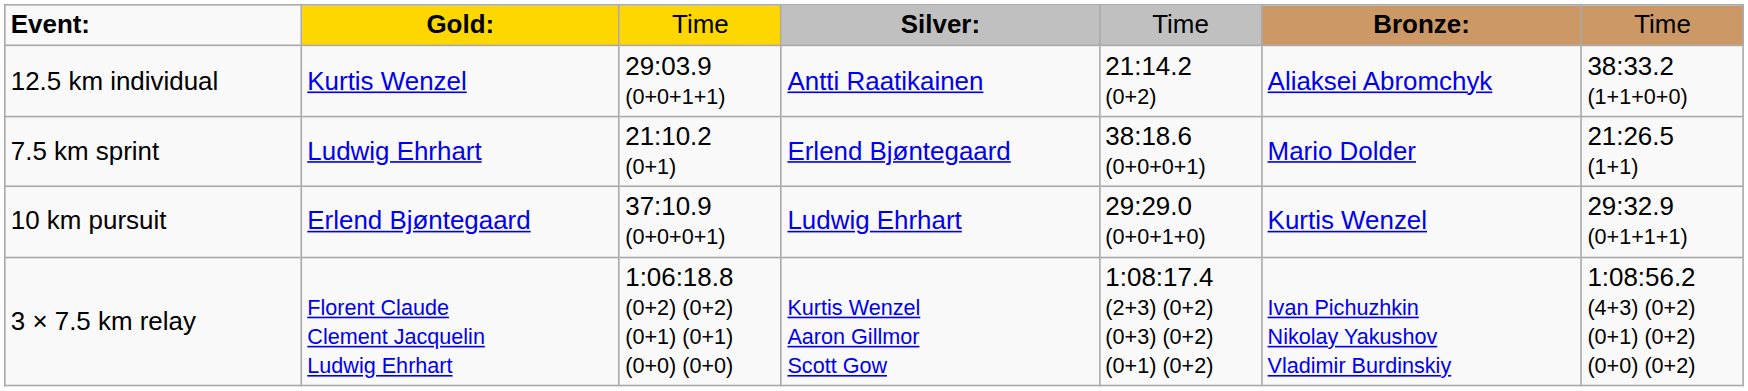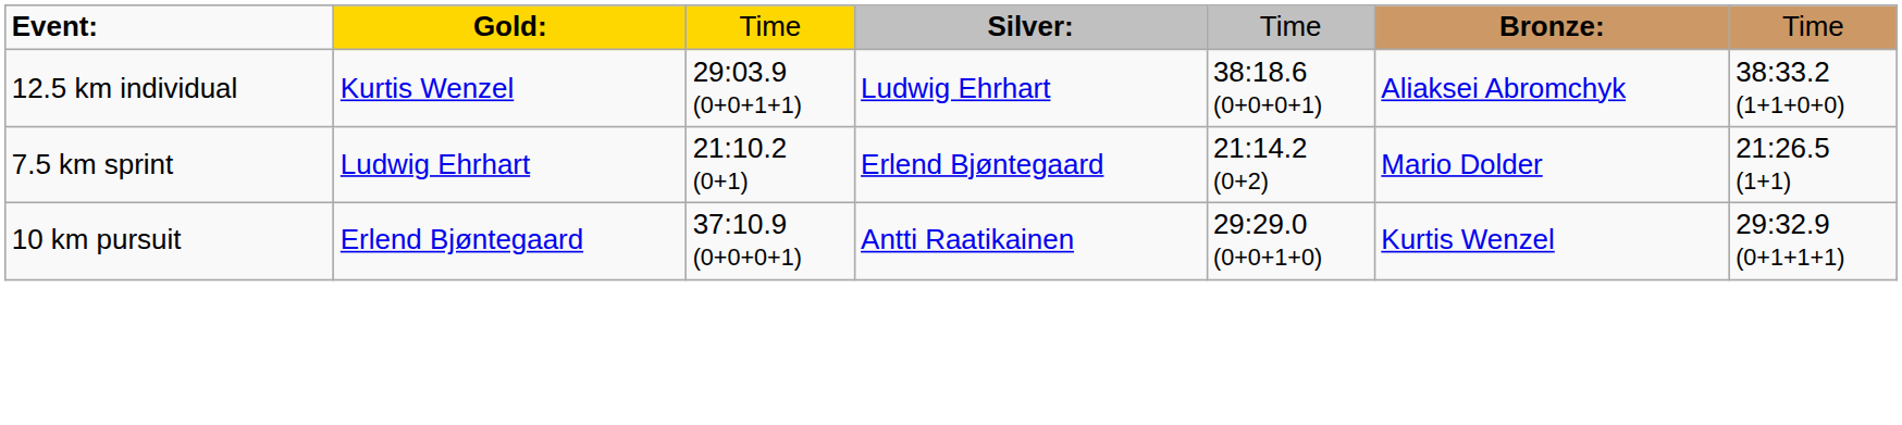 <table class="wikitable" width=85%>
 <tr>
 <td><strong>Event:</strong></td>
 <td style="text-align:center;background-color:gold;"><strong>Gold:</strong></td>
 <td style="text-align:center;background-color:gold;">Time</td>
 <td style="text-align:center;background-color:silver;"><strong>Silver:</strong></td>
 <td style="text-align:center;background-color:silver;">Time</td>
 <td style="text-align:center;background-color:#CC9966;"><strong>Bronze:</strong></td>
 <td style="text-align:center;background-color:#CC9966;">Time</td>
 </tr>
 <tr>
 <td>12.5 km individual<br><em></em></td>
 <td><a href='#'>Kurtis Wenzel</a><br><small></small></td>
 <td>29:03.9<br><small>(0+0+1+1)</small></td>
-<td><a href='#'>Antti Raatikainen</a><br><small></small></td>
-<td>21:14.2<br><small>(0+2)</small></td>
+<td><a href='#'>Ludwig Ehrhart</a><br><small></small></td>
+<td>38:18.6<br><small>(0+0+0+1)</small></td>
 <td><a href='#'>Aliaksei Abromchyk</a><br><small></small></td>
 <td>38:33.2<br><small>(1+1+0+0)</small></td>
 </tr>
 <tr>
 <td>7.5 km sprint<br><em></em></td>
 <td><a href='#'>Ludwig Ehrhart</a><br><small></small></td>
 <td>21:10.2<br><small>(0+1)</small></td>
 <td><a href='#'>Erlend Bjøntegaard</a><br><small></small></td>
-<td>38:18.6<br><small>(0+0+0+1)</small></td>
+<td>21:14.2<br><small>(0+2)</small></td>
 <td><a href='#'>Mario Dolder</a><br><small></small></td>
 <td>21:26.5<br><small>(1+1)</small></td>
 </tr>
 <tr>
 <td>10 km pursuit<br><em></em></td>
 <td><a href='#'>Erlend Bjøntegaard</a><br><small></small></td>
 <td>37:10.9<br><small>(0+0+0+1)</small></td>
-<td><a href='#'>Ludwig Ehrhart</a><br><small></small></td>
+<td><a href='#'>Antti Raatikainen</a><br><small></small></td>
 <td>29:29.0<br><small>(0+0+1+0)</small></td>
 <td><a href='#'>Kurtis Wenzel</a><br><small></small></td>
 <td>29:32.9<br><small>(0+1+1+1)</small></td>
 </tr>
-<tr>
-<td>3 × 7.5 km relay<br><em></em></td>
-<td>  <br><small><a href='#'>Florent Claude</a><br><a href='#'>Clement Jacquelin</a><br><a href='#'>Ludwig Ehrhart</a> </small></td>
-<td>1:06:18.8<br><small>(0+2) (0+2)<br>(0+1) (0+1)<br>(0+0) (0+0)</small></td>
-<td> <br><small><a href='#'>Kurtis Wenzel</a><br><a href='#'>Aaron Gillmor</a><br><a href='#'>Scott Gow</a></small></td>
-<td>1:08:17.4<br><small>(2+3) (0+2)<br>(0+3) (0+2)<br>(0+1) (0+2)</small></td>
-<td> <br><small><a href='#'>Ivan Pichuzhkin</a><br><a href='#'>Nikolay Yakushov</a><br><a href='#'>Vladimir Burdinskiy</a></small></td>
-<td>1:08:56.2<br><small>(4+3) (0+2)<br>(0+1) (0+2)<br>(0+0) (0+2)</small></td>
-</tr>
 </table>
